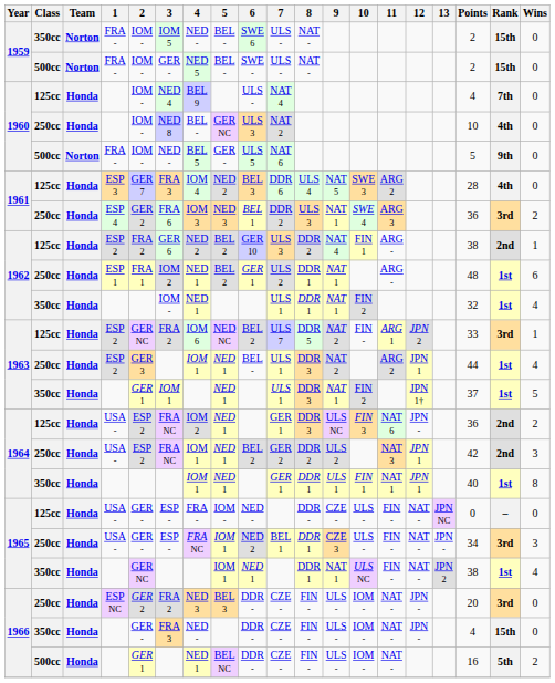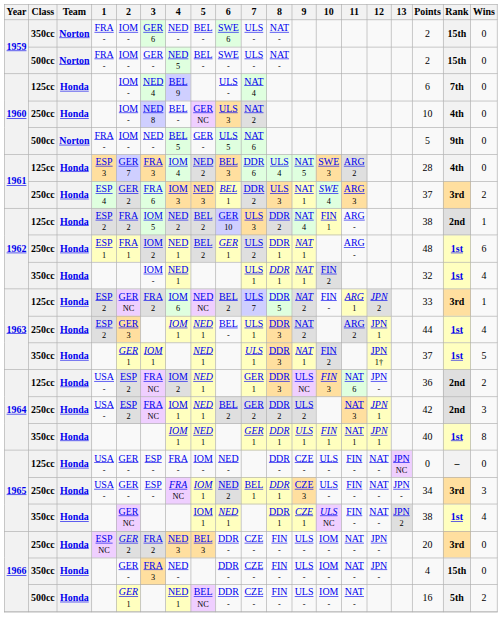 <table class="wikitable" style="text-align:center;">
 <tr>
 <th>Year</th>
 <th>Class</th>
 <th>Team</th>
 <th>1</th>
 <th>2</th>
 <th>3</th>
 <th>4</th>
 <th>5</th>
 <th>6</th>
 <th>7</th>
 <th>8</th>
 <th>9</th>
 <th>10</th>
 <th>11</th>
 <th>12</th>
 <th>13</th>
 <th>Points</th>
 <th>Rank</th>
 <th>Wins</th>
 </tr>
 <tr>
 <th rowspan=2><a href='#'>1959</a></th>
 <th>350cc</th>
 <th><a href='#'>Norton</a></th>
 <td><a href='#'>FRA</a><br><small>-</small></td>
 <td><a href='#'>IOM</a><br><small>-</small></td>
-<td style="background:#DFFFDF;"><a href='#'>IOM</a><br><small>5</small></td>
+<td style="background:#DFFFDF;"><a href='#'>GER</a><br><small>6</small></td>
 <td><a href='#'>NED</a><br><small>-</small></td>
 <td><a href='#'>BEL</a><br><small>-</small></td>
 <td style="background:#DFFFDF;"><a href='#'>SWE</a><br><small>6</small></td>
 <td><a href='#'>ULS</a><br><small>-</small></td>
 <td><a href='#'>NAT</a><br><small>-</small></td>
 <td></td>
 <td></td>
 <td></td>
 <td></td>
 <td></td>
 <td>2</td>
 <th>15th</th>
 <td>0</td>
 </tr>
 <tr>
 <th>500cc</th>
 <th><a href='#'>Norton</a></th>
 <td><a href='#'>FRA</a><br><small>-</small></td>
 <td><a href='#'>IOM</a><br><small>-</small></td>
 <td><a href='#'>GER</a><br><small>-</small></td>
 <td style="background:#DFFFDF;"><a href='#'>NED</a><br><small>5</small></td>
 <td><a href='#'>BEL</a><br><small>-</small></td>
 <td><a href='#'>SWE</a><br><small>-</small></td>
 <td><a href='#'>ULS</a><br><small>-</small></td>
 <td><a href='#'>NAT</a><br><small>-</small></td>
 <td></td>
 <td></td>
 <td></td>
 <td></td>
 <td></td>
 <td>2</td>
 <th>15th</th>
 <td>0</td>
 </tr>
 <tr>
 <th rowspan=3><a href='#'>1960</a></th>
 <th>125cc</th>
 <th><a href='#'>Honda</a></th>
 <td></td>
 <td><a href='#'>IOM</a><br><small>-</small></td>
 <td style="background:#DFFFDF;"><a href='#'>NED</a><br><small>4</small></td>
 <td style="background:#CFCFFF;"><a href='#'>BEL</a><br><small>9</small></td>
 <td></td>
 <td><a href='#'>ULS</a><br><small>-</small></td>
 <td style="background:#DFFFDF;"><a href='#'>NAT</a><br><small>4</small></td>
 <td></td>
 <td></td>
 <td></td>
 <td></td>
 <td></td>
 <td></td>
-<td>4</td>
+<td>6</td>
 <th>7th</th>
 <td>0</td>
 </tr>
 <tr>
 <th>250cc</th>
 <th><a href='#'>Honda</a></th>
 <td></td>
 <td><a href='#'>IOM</a><br><small>-</small></td>
 <td style="background:#CFCFFF;"><a href='#'>NED</a><br><small>8</small></td>
 <td><a href='#'>BEL</a><br><small>-</small></td>
 <td style="background:#EFCFFF;"><a href='#'>GER</a><br><small>NC</small></td>
 <td style="background:#FFDF9F;"><a href='#'>ULS</a><br><small>3</small></td>
 <td style="background:#DFDFDF;"><a href='#'>NAT</a><br><small>2</small></td>
 <td></td>
 <td></td>
 <td></td>
 <td></td>
 <td></td>
 <td></td>
 <td>10</td>
 <th>4th</th>
 <td>0</td>
 </tr>
 <tr>
 <th>500cc</th>
 <th><a href='#'>Norton</a></th>
 <td><a href='#'>FRA</a><br><small>-</small></td>
 <td><a href='#'>IOM</a><br><small>-</small></td>
 <td><a href='#'>NED</a><br><small>-</small></td>
 <td style="background:#DFFFDF;"><a href='#'>BEL</a><br><small>5</small></td>
 <td><a href='#'>GER</a><br><small>-</small></td>
 <td style="background:#DFFFDF;"><a href='#'>ULS</a><br><small>5</small></td>
 <td style="background:#DFFFDF;"><a href='#'>NAT</a><br><small>6</small></td>
 <td></td>
 <td></td>
 <td></td>
 <td></td>
 <td></td>
 <td></td>
 <td>5</td>
 <th>9th</th>
 <td>0</td>
 </tr>
 <tr>
 <th rowspan=2><a href='#'>1961</a></th>
 <th>125cc</th>
 <th><a href='#'>Honda</a></th>
 <td style="background:#FFDF9F;"><a href='#'>ESP</a><br><small>3</small></td>
 <td style="background:#CFCFFF;"><a href='#'>GER</a><br><small>7</small></td>
 <td style="background:#FFDF9F;"><a href='#'>FRA</a><br><small>3</small></td>
 <td style="background:#DFFFDF;"><a href='#'>IOM</a><br><small>4</small></td>
 <td style="background:#DFDFDF;"><a href='#'>NED</a><br><small>2</small></td>
 <td style="background:#FFDF9F;"><a href='#'>BEL</a><br><small>3</small></td>
 <td style="background:#DFFFDF;"><a href='#'>DDR</a><br><small>6</small></td>
 <td style="background:#DFFFDF;"><a href='#'>ULS</a><br><small>4</small></td>
 <td style="background:#DFFFDF;"><a href='#'>NAT</a><br><small>5</small></td>
 <td style="background:#FFDF9F;"><a href='#'>SWE</a><br><small>3</small></td>
 <td style="background:#DFDFDF;"><a href='#'>ARG</a><br><small>2</small></td>
 <td></td>
 <td></td>
 <td>28</td>
 <th>4th</th>
 <td>0</td>
 </tr>
 <tr>
 <th>250cc</th>
 <th><a href='#'>Honda</a></th>
 <td style="background:#DFFFDF;"><a href='#'>ESP</a><br><small>4</small></td>
 <td style="background:#DFDFDF;"><a href='#'>GER</a><br><small>2</small></td>
 <td style="background:#DFFFDF;"><a href='#'>FRA</a><br><small>6</small></td>
 <td style="background:#FFDF9F;"><a href='#'>IOM</a><br><small>3</small></td>
 <td style="background:#FFDF9F;"><a href='#'>NED</a><br><small>3</small></td>
 <td style="background:#FFFFBF;"><em><a href='#'>BEL</a></em><br><small>1</small></td>
 <td style="background:#DFDFDF;"><a href='#'>DDR</a><br><small>2</small></td>
 <td style="background:#FFDF9F;"><a href='#'>ULS</a><br><small>3</small></td>
 <td style="background:#FFFFBF;"><a href='#'>NAT</a><br><small>1</small></td>
 <td style="background:#DFFFDF;"><em><a href='#'>SWE</a></em><br><small>4</small></td>
 <td style="background:#FFDF9F;"><a href='#'>ARG</a><br><small>3</small></td>
 <td></td>
 <td></td>
-<td>36</td>
+<td>37</td>
 <td style="background:#FFDF9F;"><strong>3rd</strong></td>
 <td>2</td>
 </tr>
 <tr>
 <th rowspan=3><a href='#'>1962</a></th>
 <th>125cc</th>
 <th><a href='#'>Honda</a></th>
 <td style="background:#DFDFDF;"><a href='#'>ESP</a><br><small>2</small></td>
 <td style="background:#DFDFDF;"><a href='#'>FRA</a><br><small>2</small></td>
-<td style="background:#DFFFDF;"><a href='#'>GER</a><br><small>6</small></td>
+<td style="background:#DFFFDF;"><a href='#'>IOM</a><br><small>5</small></td>
 <td style="background:#DFDFDF;"><a href='#'>NED</a><br><small>2</small></td>
 <td style="background:#DFDFDF;"><a href='#'>BEL</a><br><small>2</small></td>
 <td style="background:#CFCFFF;"><a href='#'>GER</a><br><small>10</small></td>
 <td style="background:#FFDF9F;"><a href='#'>ULS</a><br><small>3</small></td>
 <td style="background:#DFDFDF;"><a href='#'>DDR</a><br><small>2</small></td>
 <td style="background:#DFFFDF;"><a href='#'>NAT</a><br><small>4</small></td>
 <td style="background:#FFFFBF;"><a href='#'>FIN</a><br><small>1</small></td>
 <td><a href='#'>ARG</a><br><small>-</small></td>
 <td></td>
 <td></td>
 <td>38</td>
 <td style="background:#DFDFDF;"><strong>2nd</strong></td>
 <td>1</td>
 </tr>
 <tr>
 <th>250cc</th>
 <th><a href='#'>Honda</a></th>
 <td style="background:#FFFFBF;"><a href='#'>ESP</a><br><small>1</small></td>
 <td style="background:#FFFFBF;"><a href='#'>FRA</a><br><small>1</small></td>
 <td style="background:#DFDFDF;"><a href='#'>IOM</a><br><small>2</small></td>
 <td style="background:#FFFFBF;"><a href='#'>NED</a><br><small>1</small></td>
 <td style="background:#DFDFDF;"><a href='#'>BEL</a><br><small>2</small></td>
 <td style="background:#FFFFBF;"><em><a href='#'>GER</a></em><br><small>1</small></td>
 <td style="background:#DFDFDF;"><a href='#'>ULS</a><br><small>2</small></td>
 <td style="background:#FFFFBF;"><a href='#'>DDR</a><br><small>1</small></td>
 <td style="background:#FFFFBF;"><em><a href='#'>NAT</a></em><br><small>1</small></td>
 <td></td>
 <td><a href='#'>ARG</a><br><small>-</small></td>
 <td></td>
 <td></td>
 <td>48</td>
 <td style="background:#FFFFBF;"><strong><a href='#'>1st</a></strong></td>
 <td>6</td>
 </tr>
 <tr>
 <th>350cc</th>
 <th><a href='#'>Honda</a></th>
 <td></td>
 <td></td>
 <td><a href='#'>IOM</a><br><small>-</small></td>
 <td style="background:#FFFFBF;"><a href='#'>NED</a><br><small>1</small></td>
 <td></td>
 <td></td>
 <td style="background:#FFFFBF;"><a href='#'>ULS</a><br><small>1</small></td>
 <td style="background:#FFFFBF;"><em><a href='#'>DDR</a></em><br><small>1</small></td>
 <td style="background:#FFFFBF;"><em><a href='#'>NAT</a></em><br><small>1</small></td>
 <td style="background:#DFDFDF;"><a href='#'>FIN</a><br><small>2</small></td>
 <td></td>
 <td></td>
 <td></td>
 <td>32</td>
 <td style="background:#FFFFBF;"><strong><a href='#'>1st</a></strong></td>
 <td>4</td>
 </tr>
 <tr>
 <th rowspan=3><a href='#'>1963</a></th>
 <th>125cc</th>
 <th><a href='#'>Honda</a></th>
 <td style="background:#DFDFDF;"><a href='#'>ESP</a><br><small>2</small></td>
 <td style="background:#EFCFFF;"><a href='#'>GER</a><br><small>NC</small></td>
 <td style="background:#DFDFDF;"><a href='#'>FRA</a><br><small>2</small></td>
 <td style="background:#DFFFDF;"><a href='#'>IOM</a><br><small>6</small></td>
 <td style="background:#EFCFFF;"><a href='#'>NED</a><br><small>NC</small></td>
 <td style="background:#DFDFDF;"><a href='#'>BEL</a><br><small>2</small></td>
 <td style="background:#CFCFFF;"><a href='#'>ULS</a><br><small>7</small></td>
 <td style="background:#DFFFDF;"><a href='#'>DDR</a><br><small>5</small></td>
 <td style="background:#DFDFDF;"><em><a href='#'>NAT</a></em><br><small>2</small></td>
 <td><a href='#'>FIN</a><br><small>-</small></td>
 <td style="background:#FFFFBF;"><em><a href='#'>ARG</a></em><br><small>1</small></td>
 <td style="background:#DFDFDF;"><em><a href='#'>JPN</a></em><br><small>2</small></td>
 <td></td>
 <td>33</td>
 <td style="background:#FFDF9F;"><strong>3rd</strong></td>
 <td>1</td>
 </tr>
 <tr>
 <th>250cc</th>
 <th><a href='#'>Honda</a></th>
 <td style="background:#DFDFDF;"><a href='#'>ESP</a><br><small>2</small></td>
 <td style="background:#FFDF9F;"><a href='#'>GER</a><br><small>3</small></td>
 <td></td>
 <td style="background:#FFFFBF;"><em><a href='#'>IOM</a></em><br><small>1</small></td>
 <td style="background:#FFFFBF;"><em><a href='#'>NED</a></em><br><small>1</small></td>
 <td><a href='#'>BEL</a><br><small>-</small></td>
 <td style="background:#FFFFBF;"><a href='#'>ULS</a><br><small>1</small></td>
 <td style="background:#FFDF9F;"><a href='#'>DDR</a><br><small>3</small></td>
 <td style="background:#DFDFDF;"><a href='#'>NAT</a><br><small>2</small></td>
 <td></td>
 <td style="background:#DFDFDF;"><a href='#'>ARG</a><br><small>2</small></td>
 <td style="background:#FFFFBF;"><a href='#'>JPN</a><br><small>1</small></td>
 <td></td>
 <td>44</td>
 <td style="background:#FFFFBF;"><strong><a href='#'>1st</a></strong></td>
 <td>4</td>
 </tr>
 <tr>
 <th>350cc</th>
 <th><a href='#'>Honda</a></th>
 <td></td>
 <td style="background:#FFFFBF;"><em><a href='#'>GER</a></em><br><small>1</small></td>
 <td style="background:#FFFFBF;"><em><a href='#'>IOM</a></em><br><small>1</small></td>
 <td></td>
 <td style="background:#FFFFBF;"><em><a href='#'>NED</a></em><br><small>1</small></td>
 <td></td>
 <td style="background:#FFFFBF;"><em><a href='#'>ULS</a></em><br><small>1</small></td>
 <td style="background:#FFDF9F;"><a href='#'>DDR</a><br><small>3</small></td>
 <td style="background:#FFFFBF;"><em><a href='#'>NAT</a></em><br><small>1</small></td>
 <td style="background:#DFDFDF;"><a href='#'>FIN</a><br><small>2</small></td>
 <td></td>
 <td style="background:#FFFFBF;"><a href='#'>JPN</a><br><small>1†</small></td>
 <td></td>
 <td>37</td>
 <td style="background:#FFFFBF;"><strong><a href='#'>1st</a></strong></td>
 <td>5</td>
 </tr>
 <tr>
 <th rowspan=3><a href='#'>1964</a></th>
 <th>125cc</th>
 <th><a href='#'>Honda</a></th>
 <td><a href='#'>USA</a><br><small>-</small></td>
 <td style="background:#DFDFDF;"><a href='#'>ESP</a><br><small>2</small></td>
 <td style="background:#EFCFFF;"><a href='#'>FRA</a><br><small>NC</small></td>
 <td style="background:#DFDFDF;"><a href='#'>IOM</a><br><small>2</small></td>
 <td style="background:#FFFFBF;"><em><a href='#'>NED</a></em><br><small>1</small></td>
 <td></td>
 <td style="background:#FFFFBF;"><a href='#'>GER</a><br><small>1</small></td>
 <td style="background:#FFDF9F;"><a href='#'>DDR</a><br><small>3</small></td>
 <td style="background:#EFCFFF;"><a href='#'>ULS</a><br><small>NC</small></td>
 <td style="background:#FFDF9F;"><em><a href='#'>FIN</a></em><br><small>3</small></td>
 <td style="background:#DFFFDF;"><a href='#'>NAT</a><br><small>6</small></td>
 <td><a href='#'>JPN</a><br><small>-</small></td>
 <td></td>
 <td>36</td>
 <td style="background:#DFDFDF;"><strong>2nd</strong></td>
 <td>2</td>
 </tr>
 <tr>
 <th>250cc</th>
 <th><a href='#'>Honda</a></th>
 <td><a href='#'>USA</a><br><small>-</small></td>
 <td style="background:#DFDFDF;"><a href='#'>ESP</a><br><small>2</small></td>
 <td style="background:#EFCFFF;"><a href='#'>FRA</a><br><small>NC</small></td>
 <td style="background:#FFFFBF;"><a href='#'>IOM</a><br><small>1</small></td>
 <td style="background:#FFFFBF;"><em><a href='#'>NED</a></em><br><small>1</small></td>
 <td style="background:#DFDFDF;"><a href='#'>BEL</a><br><small>2</small></td>
 <td style="background:#DFDFDF;"><a href='#'>GER</a><br><small>2</small></td>
 <td style="background:#DFDFDF;"><a href='#'>DDR</a><br><small>2</small></td>
 <td style="background:#DFDFDF;"><a href='#'>ULS</a><br><small>2</small></td>
 <td></td>
 <td style="background:#FFDF9F;"><a href='#'>NAT</a><br><small>3</small></td>
 <td style="background:#FFFFBF;"><em><a href='#'>JPN</a></em><br><small>1</small></td>
 <td></td>
 <td>42</td>
 <td style="background:#DFDFDF;"><strong>2nd</strong></td>
 <td>3</td>
 </tr>
 <tr>
 <th>350cc</th>
 <th><a href='#'>Honda</a></th>
 <td></td>
 <td></td>
 <td></td>
 <td style="background:#FFFFBF;"><em><a href='#'>IOM</a></em><br><small>1</small></td>
 <td style="background:#FFFFBF;"><em><a href='#'>NED</a></em><br><small>1</small></td>
 <td></td>
 <td style="background:#FFFFBF;"><em><a href='#'>GER</a></em><br><small>1</small></td>
 <td style="background:#FFFFBF;"><em><a href='#'>DDR</a></em><br><small>1</small></td>
 <td style="background:#FFFFBF;"><em><a href='#'>ULS</a></em><br><small>1</small></td>
 <td style="background:#FFFFBF;"><em><a href='#'>FIN</a></em><br><small>1</small></td>
 <td style="background:#FFFFBF;"><a href='#'>NAT</a><br><small>1</small></td>
 <td style="background:#FFFFBF;"><em><a href='#'>JPN</a></em><br><small>1</small></td>
 <td></td>
 <td>40</td>
 <td style="background:#FFFFBF;"><strong><a href='#'>1st</a></strong></td>
 <td>8</td>
 </tr>
 <tr>
 <th rowspan=3><a href='#'>1965</a></th>
 <th>125cc</th>
 <th><a href='#'>Honda</a></th>
 <td><a href='#'>USA</a><br><small>-</small></td>
 <td><a href='#'>GER</a><br><small>-</small></td>
 <td><a href='#'>ESP</a><br><small>-</small></td>
 <td><a href='#'>FRA</a><br><small>-</small></td>
 <td><a href='#'>IOM</a><br><small>-</small></td>
 <td><a href='#'>NED</a><br><small>-</small></td>
 <td></td>
 <td><a href='#'>DDR</a><br><small>-</small></td>
 <td><a href='#'>CZE</a><br><small>-</small></td>
 <td><a href='#'>ULS</a><br><small>-</small></td>
 <td><a href='#'>FIN</a><br><small>-</small></td>
 <td><a href='#'>NAT</a><br><small>-</small></td>
 <td style="background:#EFCFFF;"><a href='#'>JPN</a><br><small>NC</small></td>
 <td>0</td>
 <th>–</th>
 <td>0</td>
 </tr>
 <tr>
 <th>250cc</th>
 <th><a href='#'>Honda</a></th>
 <td><a href='#'>USA</a><br><small>-</small></td>
 <td><a href='#'>GER</a><br><small>-</small></td>
 <td><a href='#'>ESP</a><br><small>-</small></td>
 <td style="background:#EFCFFF;"><em><a href='#'>FRA</a></em><br><small>NC</small></td>
 <td style="background:#FFFFBF;"><em><a href='#'>IOM</a></em><br><small>1</small></td>
 <td style="background:#DFDFDF;"><a href='#'>NED</a><br><small>2</small></td>
 <td style="background:#FFFFBF;"><a href='#'>BEL</a><br><small>1</small></td>
 <td style="background:#FFFFBF;"><em><a href='#'>DDR</a></em><br><small>1</small></td>
 <td style="background:#FFDF9F;"><a href='#'>CZE</a><br><small>3</small></td>
 <td><a href='#'>ULS</a><br><small>-</small></td>
 <td><a href='#'>FIN</a><br><small>-</small></td>
 <td><a href='#'>NAT</a><br><small>-</small></td>
 <td><a href='#'>JPN</a><br><small>-</small></td>
 <td>34</td>
 <td style="background:#FFDF9F;"><strong>3rd</strong></td>
 <td>3</td>
 </tr>
 <tr>
 <th>350cc</th>
 <th><a href='#'>Honda</a></th>
 <td></td>
 <td style="background:#EFCFFF;"><a href='#'>GER</a><br><small>NC</small></td>
 <td></td>
 <td></td>
 <td style="background:#FFFFBF;"><a href='#'>IOM</a><br><small>1</small></td>
 <td style="background:#FFFFBF;"><em><a href='#'>NED</a></em><br><small>1</small></td>
 <td></td>
 <td style="background:#FFFFBF;"><a href='#'>DDR</a><br><small>1</small></td>
-<td style="background:#FFFFBF;"><a href='#'>NAT</a><br><small>1</small></td>
+<td style="background:#FFFFBF;"><em><a href='#'>CZE</a></em><br><small>1</small></td>
 <td style="background:#EFCFFF;"><em><a href='#'>ULS</a></em><br><small>NC</small></td>
 <td><a href='#'>FIN</a><br><small>-</small></td>
 <td><a href='#'>NAT</a><br><small>-</small></td>
 <td style="background:#DFDFDF;"><a href='#'>JPN</a><br><small>2</small></td>
 <td>38</td>
 <td style="background:#FFFFBF;"><strong><a href='#'>1st</a></strong></td>
 <td>4</td>
 </tr>
 <tr>
 <th rowspan=3><a href='#'>1966</a></th>
 <th>250cc</th>
 <th><a href='#'>Honda</a></th>
 <td style="background:#EFCFFF;"><a href='#'>ESP</a><br><small>NC</small></td>
 <td style="background:#DFDFDF;"><em><a href='#'>GER</a></em><br><small>2</small></td>
 <td style="background:#DFDFDF;"><a href='#'>FRA</a><br><small>2</small></td>
 <td style="background:#FFDF9F;"><a href='#'>NED</a><br><small>3</small></td>
 <td style="background:#FFDF9F;"><a href='#'>BEL</a><br><small>3</small></td>
 <td><a href='#'>DDR</a><br><small>-</small></td>
 <td><a href='#'>CZE</a><br><small>-</small></td>
 <td><a href='#'>FIN</a><br><small>-</small></td>
 <td><a href='#'>ULS</a><br><small>-</small></td>
 <td><a href='#'>IOM</a><br><small>-</small></td>
 <td><a href='#'>NAT</a><br><small>-</small></td>
 <td><a href='#'>JPN</a><br><small>-</small></td>
 <td></td>
 <td>20</td>
 <td style="background:#FFDF9F;"><strong>3rd</strong></td>
 <td>0</td>
 </tr>
 <tr>
 <th>350cc</th>
 <th><a href='#'>Honda</a></th>
 <td></td>
 <td><a href='#'>GER</a><br><small>-</small></td>
 <td style="background:#FFDF9F;"><a href='#'>FRA</a><br><small>3</small></td>
 <td><a href='#'>NED</a><br><small>-</small></td>
 <td></td>
 <td><a href='#'>DDR</a><br><small>-</small></td>
 <td><a href='#'>CZE</a><br><small>-</small></td>
 <td><a href='#'>FIN</a><br><small>-</small></td>
 <td><a href='#'>ULS</a><br><small>-</small></td>
 <td><a href='#'>IOM</a><br><small>-</small></td>
 <td><a href='#'>NAT</a><br><small>-</small></td>
 <td><a href='#'>JPN</a><br><small>-</small></td>
 <td></td>
 <td>4</td>
 <th>15th</th>
 <td>0</td>
 </tr>
 <tr>
 <th>500cc</th>
 <th><a href='#'>Honda</a></th>
 <td></td>
 <td style="background:#FFFFBF;"><em><a href='#'>GER</a></em><br><small>1</small></td>
 <td></td>
 <td style="background:#FFFFBF;"><a href='#'>NED</a><br><small>1</small></td>
 <td style="background:#EFCFFF;"><a href='#'>BEL</a><br><small>NC</small></td>
 <td><a href='#'>DDR</a><br><small>-</small></td>
 <td><a href='#'>CZE</a><br><small>-</small></td>
 <td><a href='#'>FIN</a><br><small>-</small></td>
 <td><a href='#'>ULS</a><br><small>-</small></td>
 <td><a href='#'>IOM</a><br><small>-</small></td>
 <td><a href='#'>NAT</a><br><small>-</small></td>
 <td></td>
 <td></td>
 <td>16</td>
 <th>5th</th>
 <td>2</td>
 </tr>
 <tr>
 </tr>
 </table>
